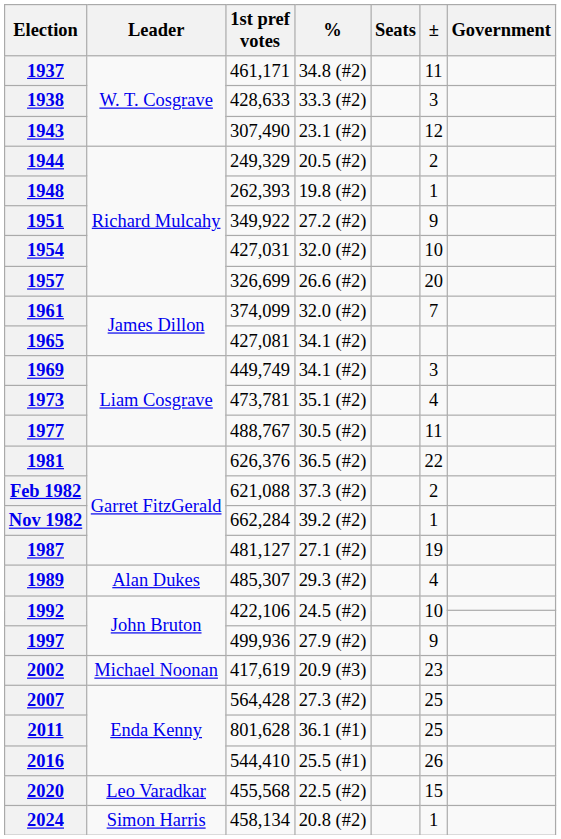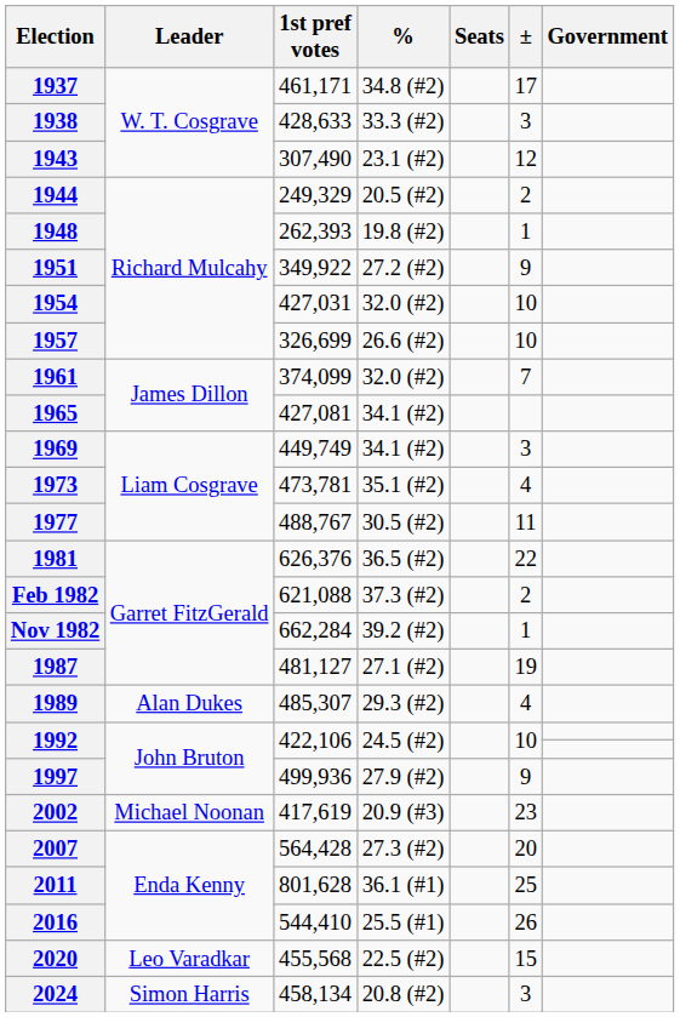 <table class="wikitable" style="font-size:97%; text-align:center;">
 <tr>
 <th>Election</th>
 <th>Leader</th>
 <th>1st pref<br>votes</th>
 <th>%</th>
 <th>Seats</th>
 <th>±</th>
 <th>Government</th>
 </tr>
 <tr>
 <th><a href='#'>1937</a></th>
 <td rowspan="3"><a href='#'>W. T. Cosgrave</a></td>
 <td>461,171</td>
 <td>34.8 (#2)</td>
 <td></td>
-<td> 11</td>
+<td> 17</td>
 <td></td>
 </tr>
 <tr>
 <th><a href='#'>1938</a></th>
 <td>428,633</td>
 <td>33.3 (#2)</td>
 <td></td>
 <td> 3</td>
 <td></td>
 </tr>
 <tr>
 <th><a href='#'>1943</a></th>
 <td>307,490</td>
 <td>23.1 (#2)</td>
 <td></td>
 <td> 12</td>
 <td></td>
 </tr>
 <tr>
 <th><a href='#'>1944</a></th>
 <td rowspan="5"><a href='#'>Richard Mulcahy</a></td>
 <td>249,329</td>
 <td>20.5 (#2)</td>
 <td></td>
 <td> 2</td>
 <td></td>
 </tr>
 <tr>
 <th><a href='#'>1948</a></th>
 <td>262,393</td>
 <td>19.8 (#2)</td>
 <td></td>
 <td> 1</td>
 <td></td>
 </tr>
 <tr>
 <th><a href='#'>1951</a></th>
 <td>349,922</td>
 <td>27.2 (#2)</td>
 <td></td>
 <td> 9</td>
 <td></td>
 </tr>
 <tr>
 <th><a href='#'>1954</a></th>
 <td>427,031</td>
 <td>32.0 (#2)</td>
 <td></td>
 <td> 10</td>
 <td></td>
 </tr>
 <tr>
 <th><a href='#'>1957</a></th>
 <td>326,699</td>
 <td>26.6 (#2)</td>
 <td></td>
-<td> 20</td>
+<td> 10</td>
 <td></td>
 </tr>
 <tr>
 <th><a href='#'>1961</a></th>
 <td rowspan="2"><a href='#'>James Dillon</a></td>
 <td>374,099</td>
 <td>32.0 (#2)</td>
 <td></td>
 <td> 7</td>
 <td></td>
 </tr>
 <tr>
 <th><a href='#'>1965</a></th>
 <td>427,081</td>
 <td>34.1 (#2)</td>
 <td></td>
 <td></td>
 <td></td>
 </tr>
 <tr>
 <th><a href='#'>1969</a></th>
 <td rowspan="3"><a href='#'>Liam Cosgrave</a></td>
 <td>449,749</td>
 <td>34.1 (#2)</td>
 <td></td>
 <td> 3</td>
 <td></td>
 </tr>
 <tr>
 <th><a href='#'>1973</a></th>
 <td>473,781</td>
 <td>35.1 (#2)</td>
 <td></td>
 <td> 4</td>
 <td></td>
 </tr>
 <tr>
 <th><a href='#'>1977</a></th>
 <td>488,767</td>
 <td>30.5 (#2)</td>
 <td></td>
 <td> 11</td>
 <td></td>
 </tr>
 <tr>
 <th><a href='#'>1981</a></th>
 <td rowspan="4"><a href='#'>Garret FitzGerald</a></td>
 <td>626,376</td>
 <td>36.5 (#2)</td>
 <td></td>
 <td> 22</td>
 <td></td>
 </tr>
 <tr>
 <th><a href='#'>Feb 1982</a></th>
 <td>621,088</td>
 <td>37.3 (#2)</td>
 <td></td>
 <td> 2</td>
 <td></td>
 </tr>
 <tr>
 <th><a href='#'>Nov 1982</a></th>
 <td>662,284</td>
 <td>39.2 (#2)</td>
 <td></td>
 <td> 1</td>
 <td></td>
 </tr>
 <tr>
 <th><a href='#'>1987</a></th>
 <td>481,127</td>
 <td>27.1 (#2)</td>
 <td></td>
 <td> 19</td>
 <td></td>
 </tr>
 <tr>
 <th><a href='#'>1989</a></th>
 <td><a href='#'>Alan Dukes</a></td>
 <td>485,307</td>
 <td>29.3 (#2)</td>
 <td></td>
 <td> 4</td>
 <td></td>
 </tr>
 <tr>
 <th rowspan=2><a href='#'>1992</a></th>
 <td rowspan="3"><a href='#'>John Bruton</a></td>
 <td rowspan=2>422,106</td>
 <td rowspan=2>24.5 (#2)</td>
 <td rowspan=2></td>
 <td rowspan=2> 10</td>
 <td></td>
 </tr>
 <tr>
 <td></td>
 </tr>
 <tr>
 <th><a href='#'>1997</a></th>
 <td>499,936</td>
 <td>27.9 (#2)</td>
 <td></td>
 <td> 9</td>
 <td></td>
 </tr>
 <tr>
 <th><a href='#'>2002</a></th>
 <td><a href='#'>Michael Noonan</a></td>
 <td>417,619</td>
 <td>20.9 (#3)</td>
 <td></td>
 <td> 23</td>
 <td></td>
 </tr>
 <tr>
 <th><a href='#'>2007</a></th>
 <td rowspan="3"><a href='#'>Enda Kenny</a></td>
 <td>564,428</td>
 <td>27.3 (#2)</td>
 <td></td>
-<td> 25</td>
+<td> 20</td>
 <td></td>
 </tr>
 <tr>
 <th><a href='#'>2011</a></th>
 <td>801,628</td>
 <td>36.1 (#1)</td>
 <td></td>
 <td> 25</td>
 <td></td>
 </tr>
 <tr>
 <th><a href='#'>2016</a></th>
 <td>544,410</td>
 <td>25.5 (#1)</td>
 <td></td>
 <td> 26</td>
 <td></td>
 </tr>
 <tr>
 <th><a href='#'>2020</a></th>
 <td><a href='#'>Leo Varadkar</a></td>
 <td>455,568</td>
 <td>22.5 (#2)</td>
 <td></td>
 <td> 15</td>
 <td></td>
 </tr>
 <tr>
 <th><a href='#'>2024</a></th>
 <td><a href='#'>Simon Harris</a></td>
 <td>458,134</td>
 <td>20.8 (#2)</td>
 <td></td>
-<td> 1</td>
+<td> 3</td>
 <td></td>
 </tr>
 </table>
